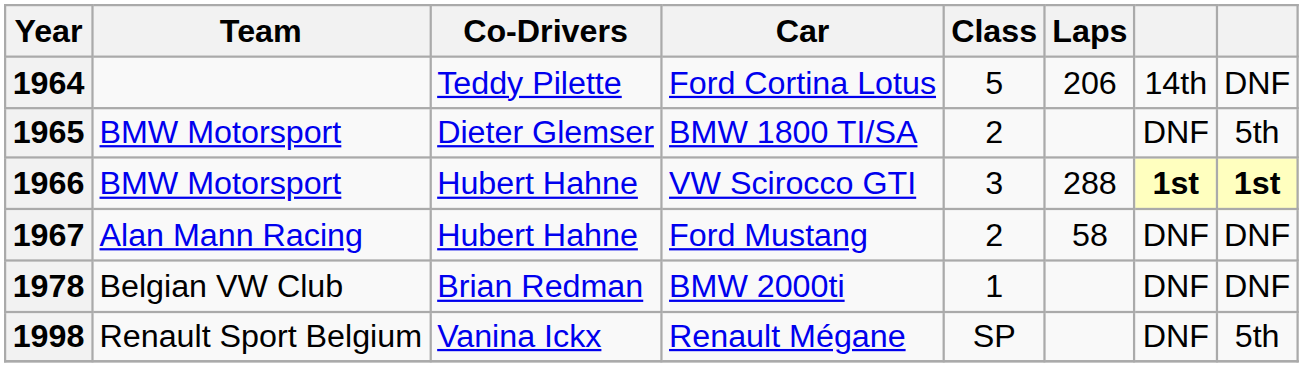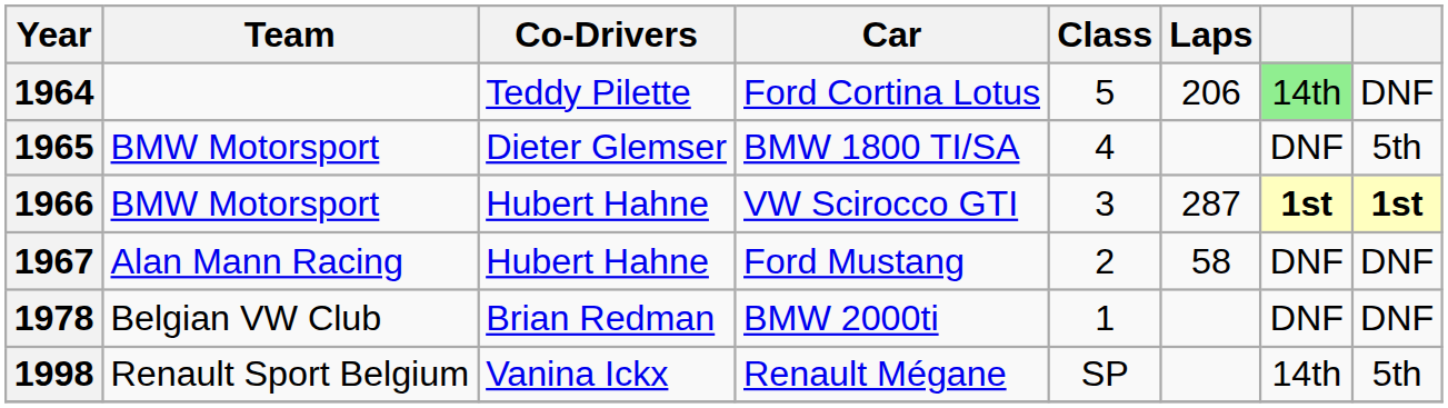 <table class="wikitable" style="text-align:center; font-size:90%">
 <tr>
 <th>Year</th>
 <th>Team</th>
 <th>Co-Drivers</th>
 <th>Car</th>
 <th>Class</th>
 <th>Laps</th>
 <th></th>
 <th></th>
 </tr>
 <tr>
 <th>1964</th>
 <td></td>
 <td align="left"> <a href='#'>Teddy Pilette</a></td>
 <td align="left"><a href='#'>Ford Cortina Lotus</a></td>
 <td>5</td>
 <td>206</td>
-<td>14th</td>
+<td style="background: lightgreen;">14th</td>
 <td>DNF</td>
 </tr>
 <tr>
 <th>1965</th>
 <td align="left"> <a href='#'>BMW Motorsport</a></td>
 <td align="left"> <a href='#'>Dieter Glemser</a></td>
 <td align="left"><a href='#'>BMW 1800 TI/SA</a></td>
-<td>2</td>
+<td>4</td>
 <td></td>
 <td>DNF</td>
 <td>5th</td>
 </tr>
 <tr>
 <th>1966</th>
 <td align="left"> <a href='#'>BMW Motorsport</a></td>
 <td align="left"> <a href='#'>Hubert Hahne</a></td>
 <td align="left"><a href='#'>VW Scirocco GTI</a></td>
 <td>3</td>
-<td>288</td>
+<td>287</td>
 <th style="background:#ffffbf;">1st</th>
 <th style="background:#ffffbf;">1st</th>
 </tr>
 <tr>
 <th>1967</th>
 <td align="left"> <a href='#'>Alan Mann Racing</a></td>
 <td align="left"> <a href='#'>Hubert Hahne</a></td>
 <td align="left"><a href='#'>Ford Mustang</a></td>
 <td>2</td>
 <td>58</td>
 <td>DNF</td>
 <td>DNF</td>
 </tr>
 <tr>
 <th>1978</th>
 <td align="left"> Belgian VW Club</td>
 <td align="left"> <a href='#'>Brian Redman</a></td>
 <td align="left"><a href='#'>BMW 2000ti</a></td>
 <td>1</td>
 <td></td>
 <td>DNF</td>
 <td>DNF</td>
 </tr>
 <tr>
 <th>1998</th>
 <td align="left"> Renault Sport Belgium</td>
 <td align="left"> <a href='#'>Vanina Ickx</a></td>
 <td align="left"><a href='#'>Renault Mégane</a></td>
 <td>SP</td>
 <td></td>
-<td>DNF</td>
+<td>14th</td>
 <td>5th</td>
 </tr>
 <tr>
 </tr>
 </table>
